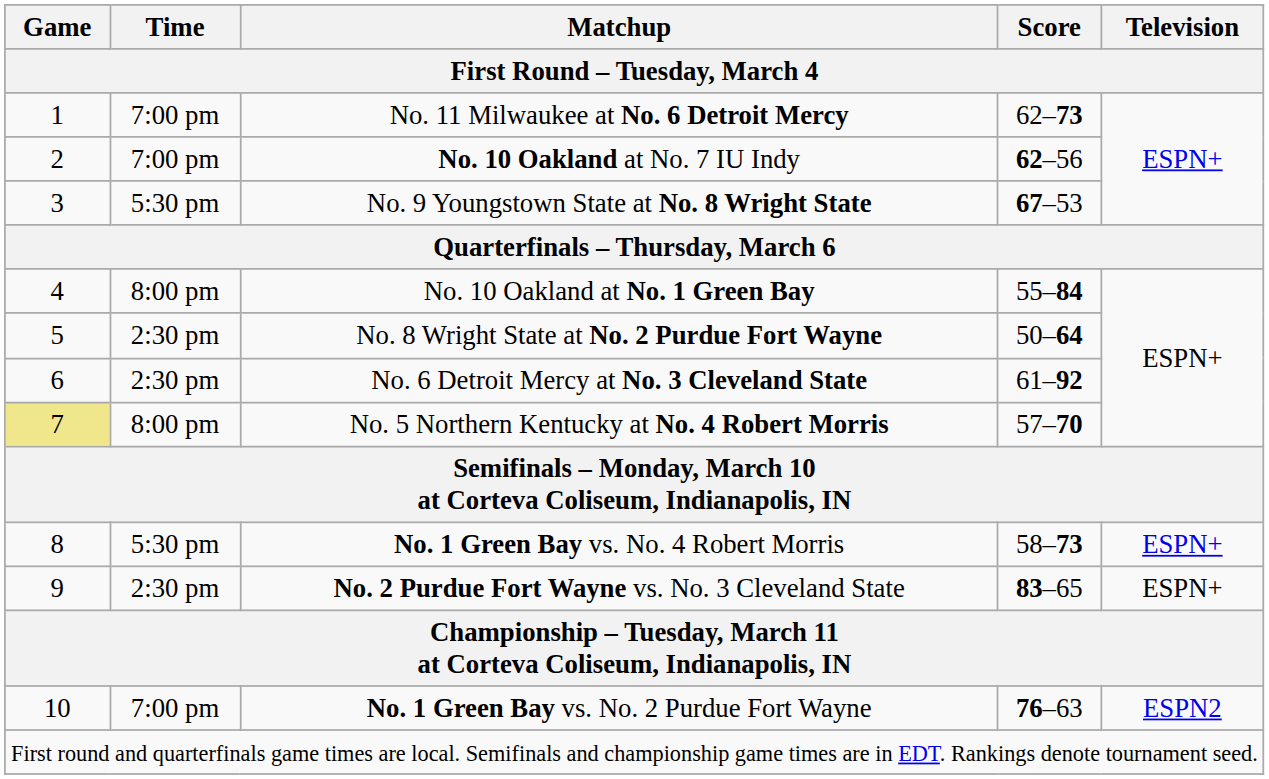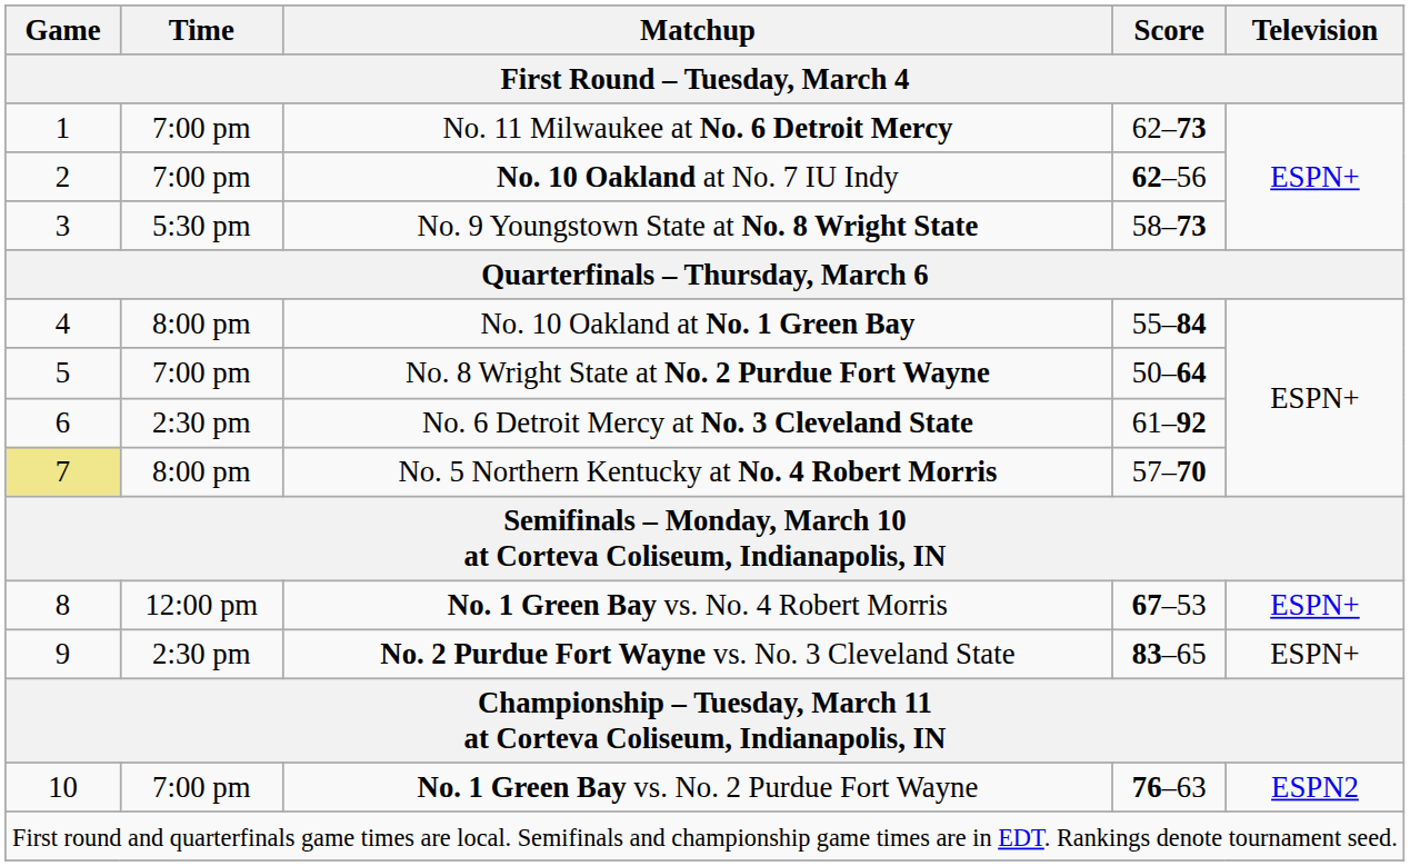 <table class="wikitable" style="font-size: 95%;text-align:center">
 <tr>
 <th>Game</th>
 <th>Time</th>
 <th>Matchup</th>
 <th>Score</th>
 <th>Television</th>
 </tr>
 <tr>
 <th colspan="5">First Round – Tuesday, March 4</th>
 </tr>
 <tr>
 <td align="center">1</td>
 <td>7:00 pm</td>
 <td align="center">No. 11 Milwaukee at <strong>No. 6 Detroit Mercy</strong></td>
 <td align="center">62–<strong>73</strong></td>
 <td rowspan="3" align="center"><a href='#'>ESPN+</a></td>
 </tr>
 <tr>
 <td align="center">2</td>
 <td>7:00 pm</td>
 <td align="center"><strong>No. 10 Oakland</strong> at No. 7 IU Indy</td>
 <td align="center"><strong>62</strong>–56</td>
 </tr>
 <tr>
 <td align="center">3</td>
 <td>5:30 pm</td>
 <td align="center">No. 9 Youngstown State at <strong>No. 8 Wright State</strong></td>
-<td align="center"><strong>67</strong>–53</td>
+<td align="center">58–<strong>73</strong></td>
 </tr>
 <tr>
 <th colspan="5">Quarterfinals – Thursday, March 6</th>
 </tr>
 <tr>
 <td align="center">4</td>
 <td>8:00 pm</td>
 <td align="center">No. 10 Oakland at <strong>No. 1 Green Bay</strong></td>
 <td align="center">55–<strong>84</strong></td>
 <td rowspan="4" align="center">ESPN+</td>
 </tr>
 <tr>
 <td align="center">5</td>
-<td>2:30 pm</td>
+<td>7:00 pm</td>
 <td align="center">No. 8 Wright State at <strong>No. 2 Purdue Fort Wayne</strong></td>
 <td align="center">50–<strong>64</strong></td>
 </tr>
 <tr>
 <td align="center">6</td>
 <td>2:30 pm</td>
 <td align="center">No. 6 Detroit Mercy at <strong>No. 3 Cleveland State</strong></td>
 <td align="center">61–<strong>92</strong></td>
 </tr>
 <tr>
 <td align="center" style="background: khaki;">7</td>
 <td>8:00 pm</td>
 <td align="center">No. 5 Northern Kentucky at <strong>No. 4 Robert Morris</strong></td>
 <td align="center">57–<strong>70</strong></td>
 </tr>
 <tr>
 <th colspan="5">Semifinals – Monday, March 10<br>at Corteva Coliseum, Indianapolis, IN</th>
 </tr>
 <tr>
 <td align="center">8</td>
-<td>5:30 pm</td>
+<td>12:00 pm</td>
 <td align="center"><strong>No. 1 Green Bay</strong> vs. No. 4 Robert Morris</td>
-<td align="center">58–<strong>73</strong></td>
+<td align="center"><strong>67</strong>–53</td>
 <td align="center"><a href='#'>ESPN+</a></td>
 </tr>
 <tr>
 <td align="center">9</td>
 <td>2:30 pm</td>
 <td align="center"><strong>No. 2 Purdue Fort Wayne</strong> vs. No. 3 Cleveland State</td>
 <td align="center"><strong>83</strong>–65</td>
 <td align="center">ESPN+</td>
 </tr>
 <tr>
 <th colspan="5">Championship – Tuesday, March 11<br>at Corteva Coliseum, Indianapolis, IN</th>
 </tr>
 <tr>
 <td align="center">10</td>
 <td>7:00 pm</td>
 <td align="center"><strong>No. 1 Green Bay</strong> vs. No. 2 Purdue Fort Wayne</td>
 <td align="center"><strong>76</strong>–63</td>
 <td align="center"><a href='#'>ESPN2</a></td>
 </tr>
 <tr>
 <td colspan="5"><small>First round and quarterfinals game times are local. Semifinals and championship game times are in <a href='#'>EDT</a>. Rankings denote tournament seed.</small></td>
 </tr>
 </table>
